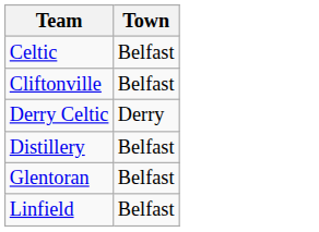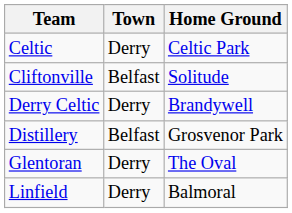 <table class="wikitable sortable">
 <tr>
 <th>Team</th>
 <th>Town</th>
+<th>Home Ground</th>
 </tr>
 <tr>
 <td><a href='#'>Celtic</a></td>
-<td>Belfast</td>
+<td>Derry</td>
+<td><a href='#'>Celtic Park</a></td>
 </tr>
 <tr>
 <td><a href='#'>Cliftonville</a></td>
 <td>Belfast</td>
+<td><a href='#'>Solitude</a></td>
 </tr>
 <tr>
 <td><a href='#'>Derry Celtic</a></td>
 <td>Derry</td>
+<td><a href='#'>Brandywell</a></td>
 </tr>
 <tr>
 <td><a href='#'>Distillery</a></td>
 <td>Belfast</td>
+<td>Grosvenor Park</td>
 </tr>
 <tr>
 <td><a href='#'>Glentoran</a></td>
-<td>Belfast</td>
+<td>Derry</td>
+<td><a href='#'>The Oval</a></td>
 </tr>
 <tr>
 <td><a href='#'>Linfield</a></td>
-<td>Belfast</td>
+<td>Derry</td>
+<td>Balmoral</td>
 </tr>
 </table>
